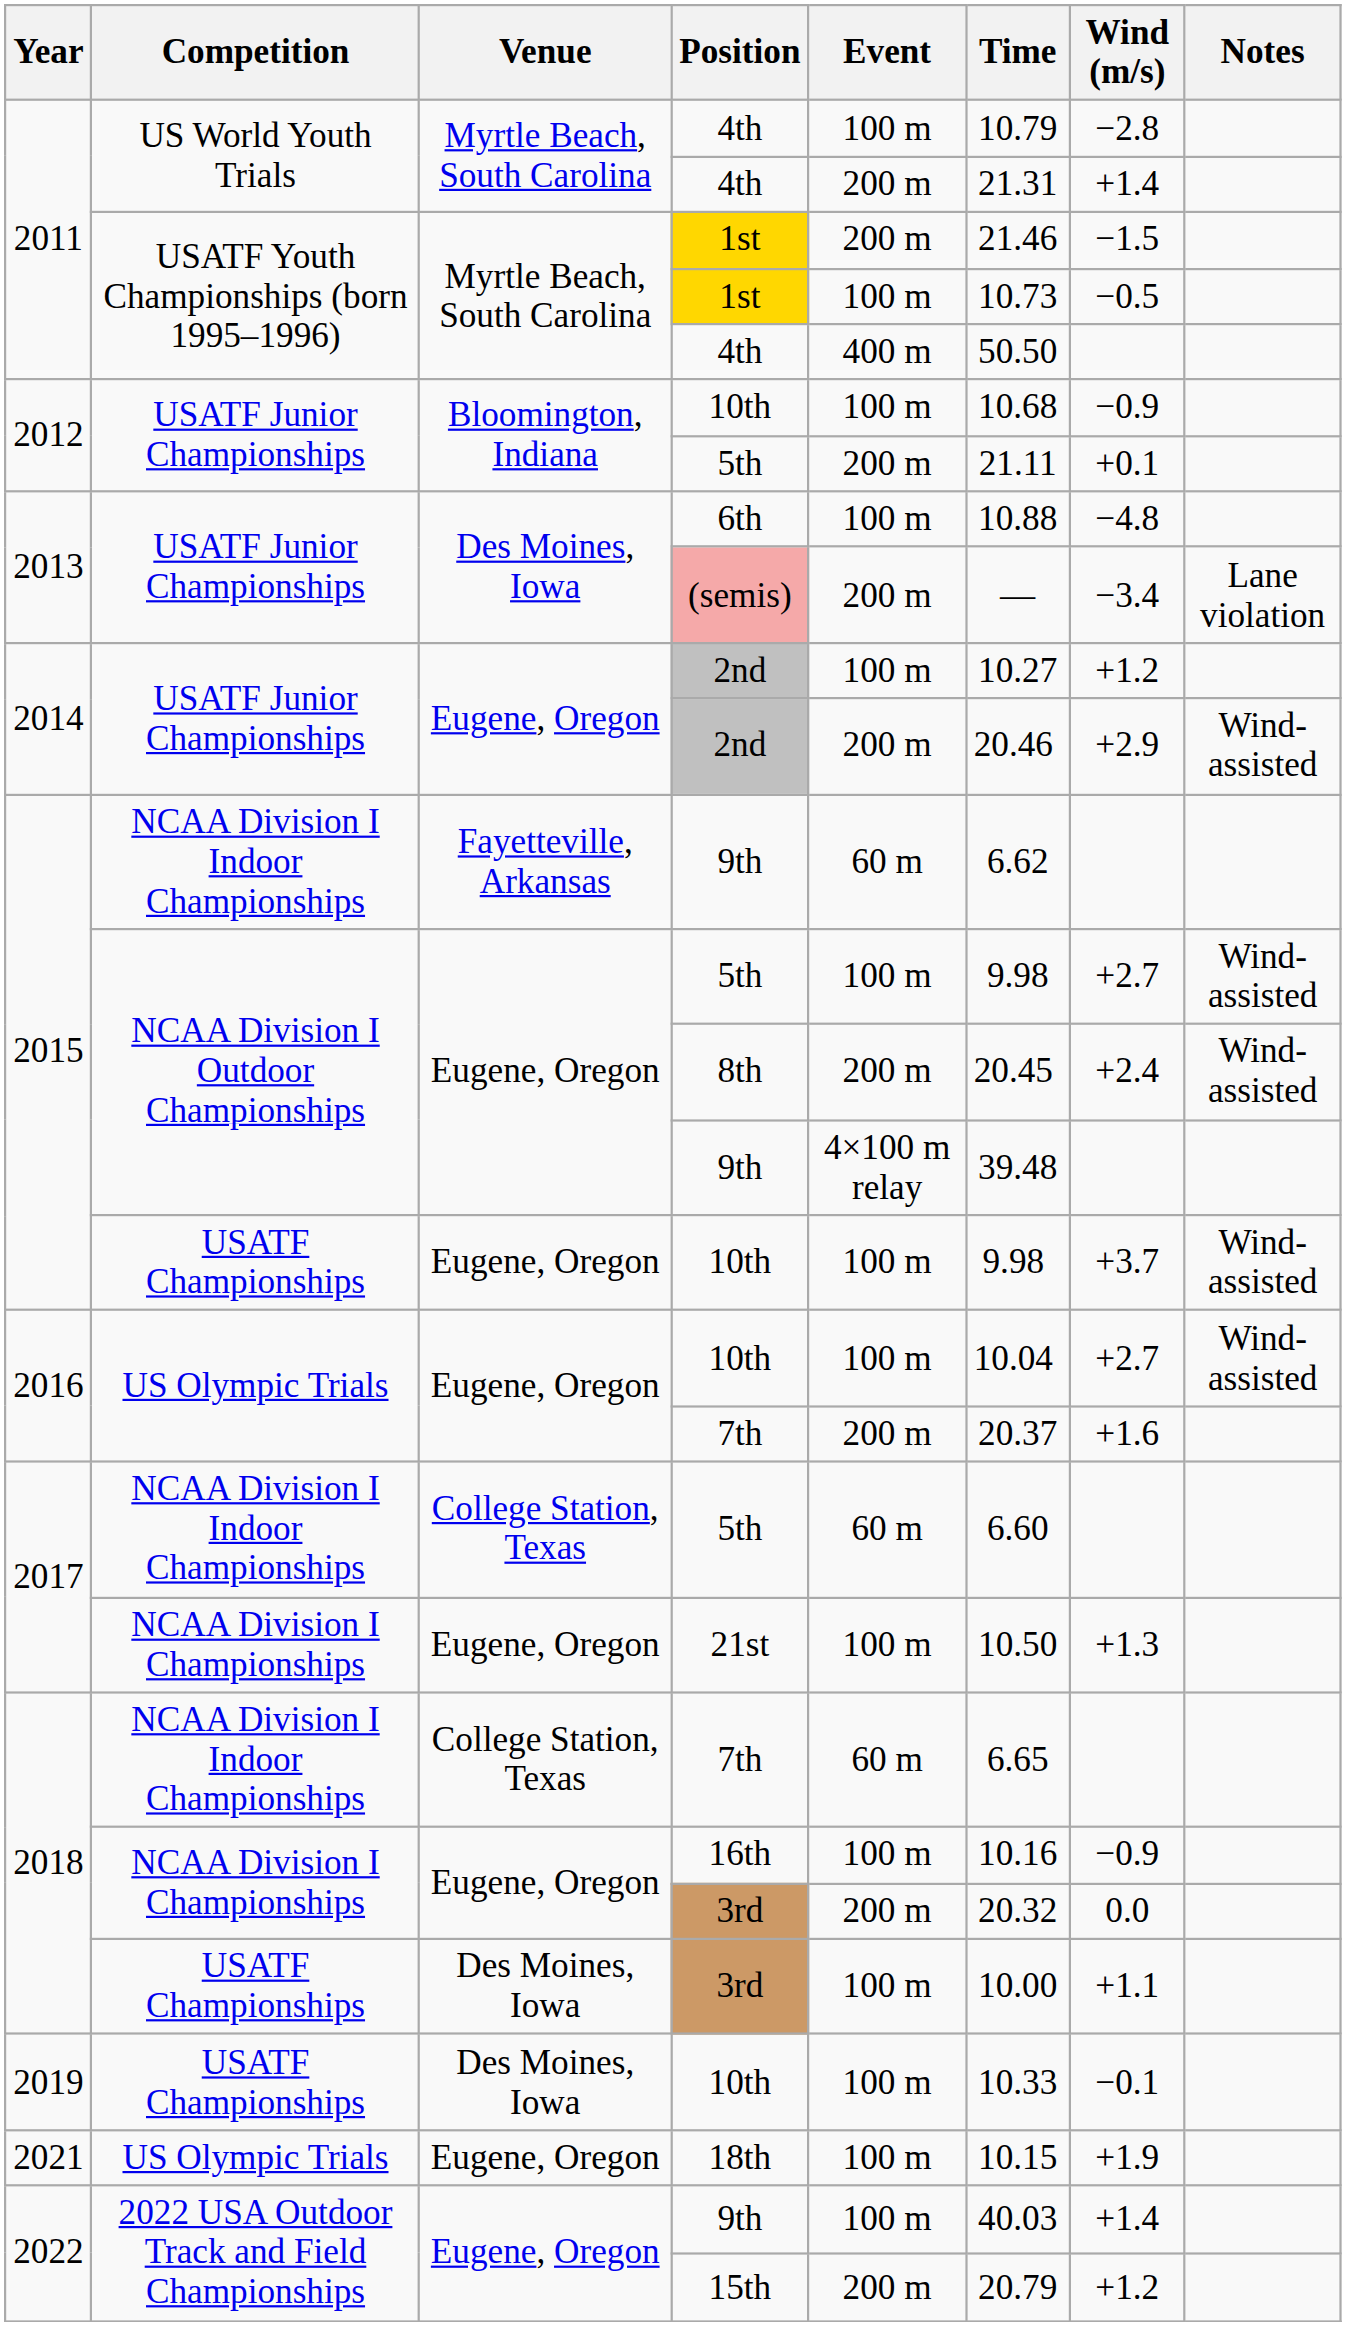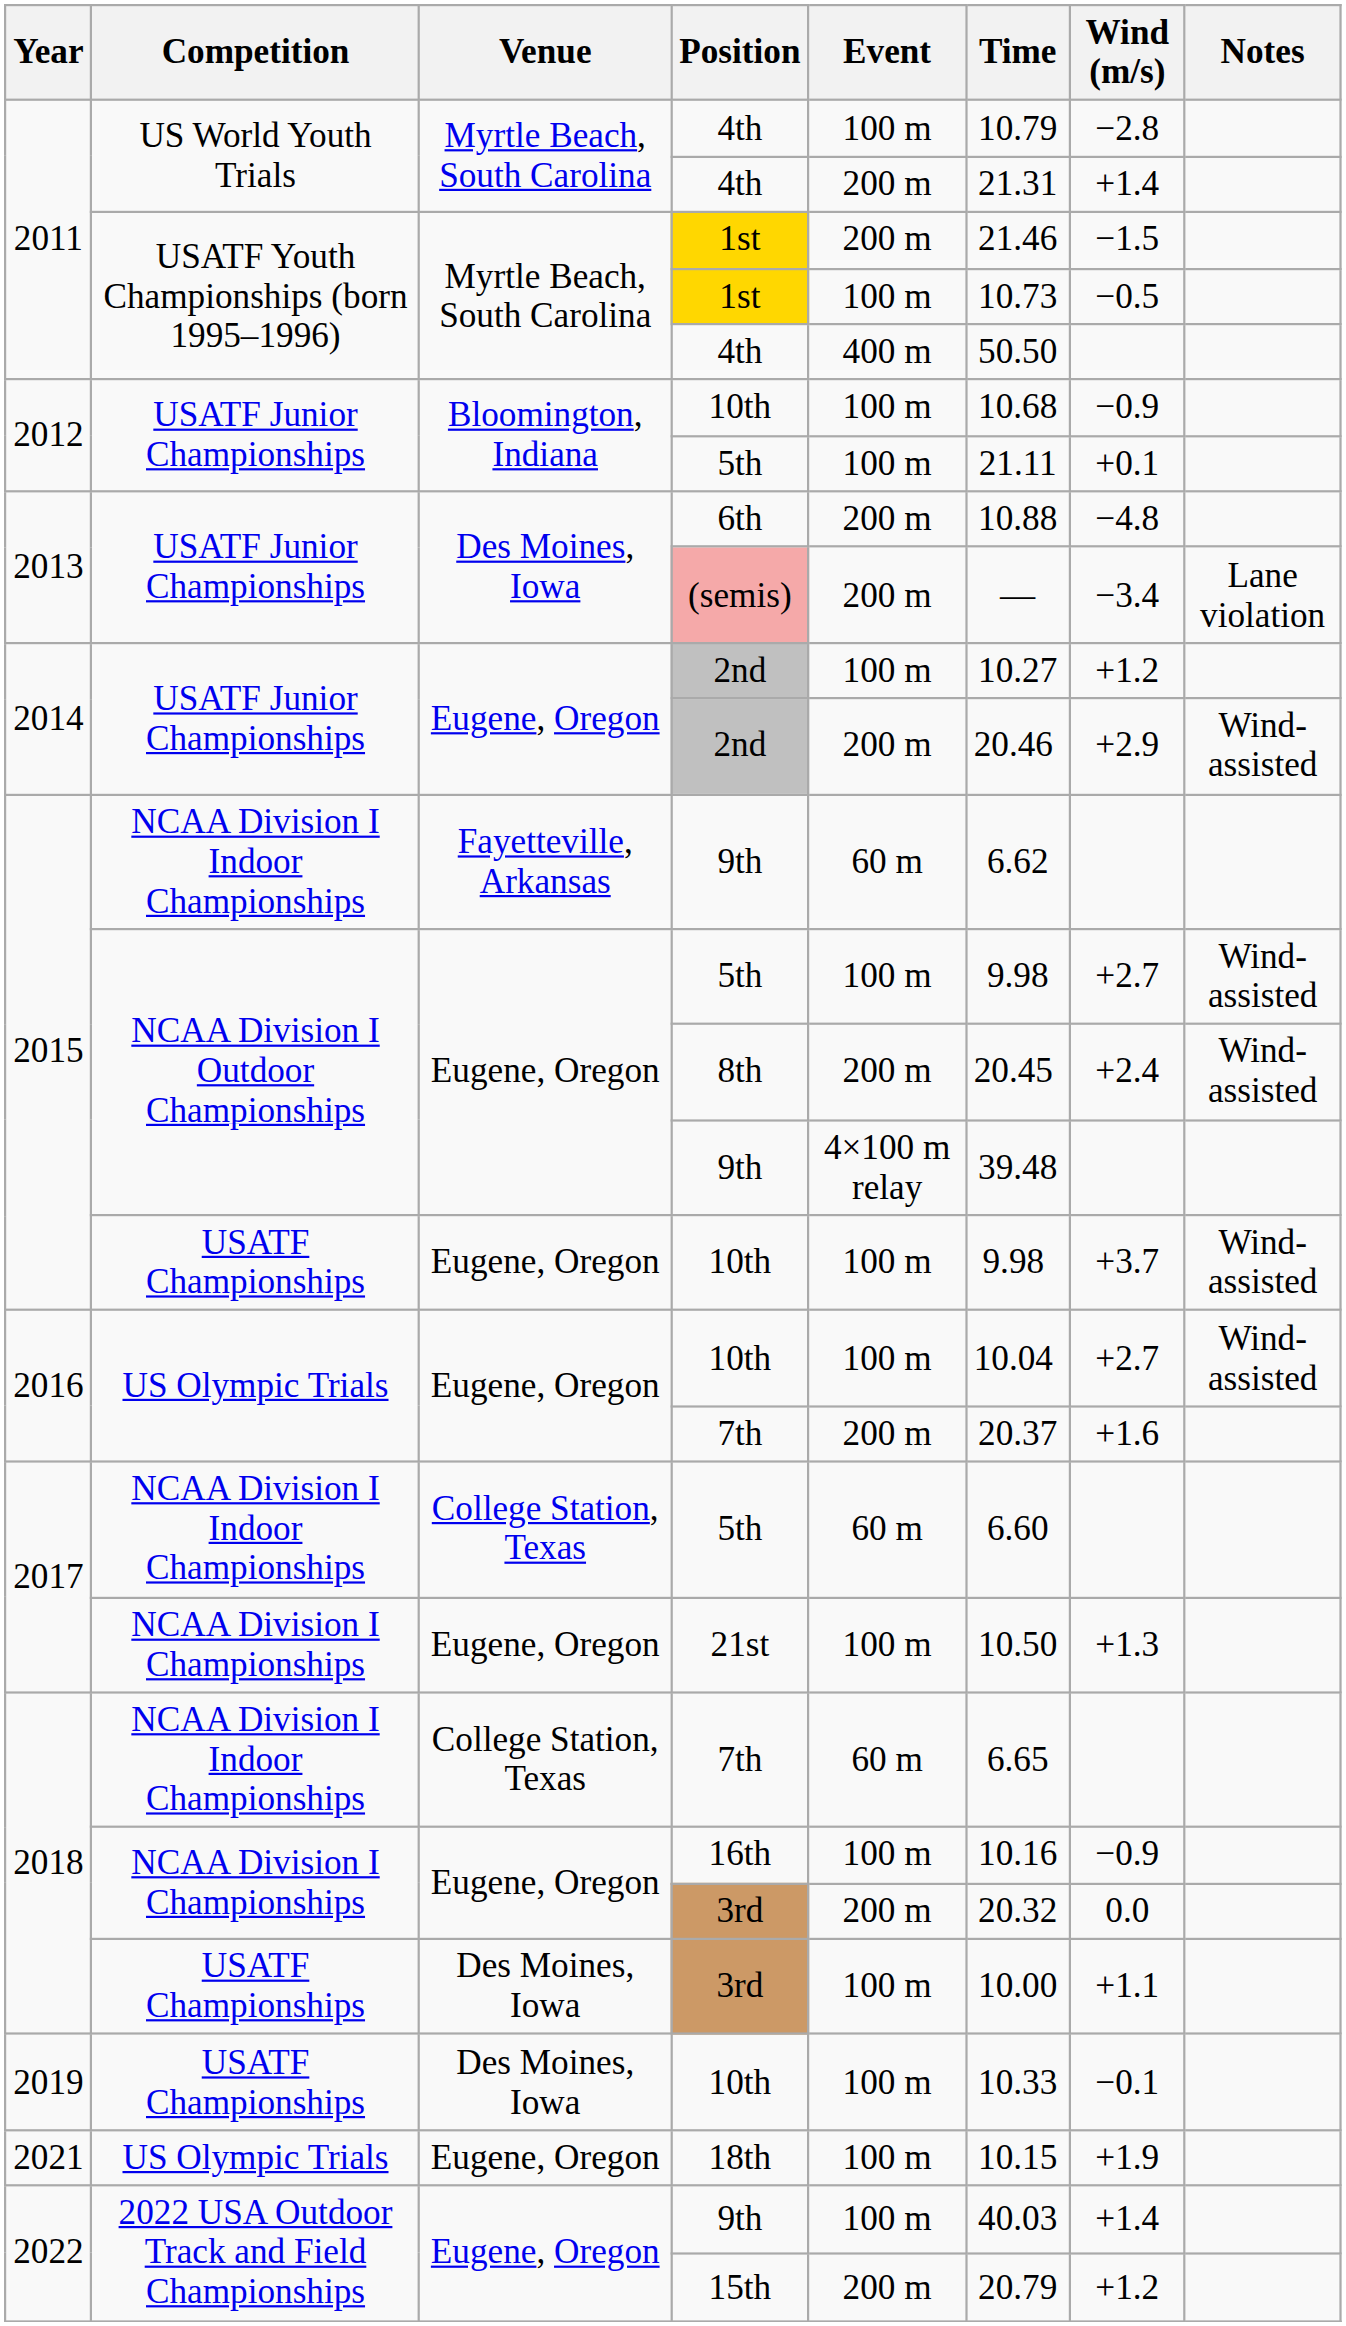 <table class="wikitable sortable" style=text-align:center>
 <tr>
 <th>Year</th>
 <th>Competition</th>
 <th>Venue</th>
 <th>Position</th>
 <th>Event</th>
 <th>Time</th>
 <th>Wind (m/s)</th>
 <th>Notes</th>
 </tr>
 <tr>
 <td rowspan=5>2011</td>
 <td rowspan=2>US World Youth Trials</td>
 <td rowspan=2><a href='#'>Myrtle Beach</a>, <a href='#'>South Carolina</a></td>
 <td>4th</td>
 <td>100 m</td>
 <td>10.79</td>
 <td>−2.8</td>
 <td></td>
 </tr>
 <tr>
 <td>4th</td>
 <td>200 m</td>
 <td>21.31</td>
 <td>+1.4</td>
 <td></td>
 </tr>
 <tr>
 <td rowspan=3>USATF Youth Championships (born 1995–1996)</td>
 <td rowspan=3>Myrtle Beach, South Carolina</td>
 <td bgcolor=gold>1st</td>
 <td>200 m</td>
 <td>21.46</td>
 <td>−1.5</td>
 <td></td>
 </tr>
 <tr>
 <td bgcolor=gold>1st</td>
 <td>100 m</td>
 <td>10.73</td>
 <td>−0.5</td>
 <td></td>
 </tr>
 <tr>
 <td>4th</td>
 <td>400 m</td>
 <td>50.50</td>
 <td></td>
 <td></td>
 </tr>
 <tr>
 <td rowspan=2>2012</td>
 <td rowspan=2><a href='#'>USATF Junior Championships</a></td>
 <td rowspan=2><a href='#'>Bloomington</a>, <a href='#'>Indiana</a></td>
 <td>10th</td>
 <td>100 m</td>
 <td>10.68</td>
 <td>−0.9</td>
 <td></td>
 </tr>
 <tr>
 <td>5th</td>
-<td>200 m</td>
+<td>100 m</td>
 <td>21.11</td>
 <td>+0.1</td>
 <td></td>
 </tr>
 <tr>
 <td rowspan=2>2013</td>
 <td rowspan=2><a href='#'>USATF Junior Championships</a></td>
 <td rowspan=2><a href='#'>Des Moines</a>, <a href='#'>Iowa</a></td>
 <td>6th</td>
-<td>100 m</td>
+<td>200 m</td>
 <td>10.88</td>
 <td>−4.8</td>
 <td></td>
 </tr>
 <tr>
 <td data-sort-value="9th DQ" bgcolor=f5a9a9> (semis)</td>
 <td>200 m</td>
 <td data-sort-value=999.99>—</td>
 <td>−3.4</td>
 <td>Lane violation</td>
 </tr>
 <tr>
 <td rowspan=2>2014</td>
 <td rowspan=2><a href='#'>USATF Junior Championships</a></td>
 <td rowspan=2><a href='#'>Eugene</a>, <a href='#'>Oregon</a></td>
 <td bgcolor=silver>2nd</td>
 <td>100 m</td>
 <td>10.27</td>
 <td>+1.2</td>
 <td></td>
 </tr>
 <tr>
 <td bgcolor=silver>2nd</td>
 <td>200 m</td>
 <td>20.46 </td>
 <td>+2.9</td>
 <td>Wind-assisted</td>
 </tr>
 <tr>
 <td rowspan=5>2015</td>
 <td><a href='#'>NCAA Division I Indoor Championships</a></td>
 <td><a href='#'>Fayetteville</a>, <a href='#'>Arkansas</a></td>
 <td>9th</td>
 <td>60 m</td>
 <td>6.62</td>
 <td></td>
 <td></td>
 </tr>
 <tr>
 <td rowspan=3><a href='#'>NCAA Division I Outdoor Championships</a></td>
 <td rowspan=3>Eugene, Oregon</td>
 <td>5th</td>
 <td>100 m</td>
 <td>9.98 </td>
 <td>+2.7</td>
 <td>Wind-assisted</td>
 </tr>
 <tr>
 <td>8th</td>
 <td>200 m</td>
 <td>20.45 </td>
 <td>+2.4</td>
 <td>Wind-assisted</td>
 </tr>
 <tr>
 <td>9th</td>
 <td data-sort-value="400 relay">4×100 m relay</td>
 <td>39.48</td>
 <td></td>
 <td></td>
 </tr>
 <tr>
 <td><a href='#'>USATF Championships</a></td>
 <td>Eugene, Oregon</td>
 <td>10th</td>
 <td>100 m</td>
 <td>9.98 </td>
 <td>+3.7</td>
 <td>Wind-assisted</td>
 </tr>
 <tr>
 <td rowspan=2>2016</td>
 <td rowspan=2><a href='#'>US Olympic Trials</a></td>
 <td rowspan=2>Eugene, Oregon</td>
 <td>10th</td>
 <td>100 m</td>
 <td>10.04 </td>
 <td>+2.7</td>
 <td>Wind-assisted</td>
 </tr>
 <tr>
 <td>7th</td>
 <td>200 m</td>
 <td>20.37</td>
 <td>+1.6</td>
 <td></td>
 </tr>
 <tr>
 <td rowspan=2>2017</td>
 <td><a href='#'>NCAA Division I Indoor Championships</a></td>
 <td><a href='#'>College Station</a>, <a href='#'>Texas</a></td>
 <td>5th</td>
 <td>60 m</td>
 <td>6.60</td>
 <td></td>
 <td></td>
 </tr>
 <tr>
 <td><a href='#'>NCAA Division I Championships</a></td>
 <td>Eugene, Oregon</td>
 <td>21st</td>
 <td>100 m</td>
 <td>10.50</td>
 <td>+1.3</td>
 <td></td>
 </tr>
 <tr>
 <td rowspan=4>2018</td>
 <td><a href='#'>NCAA Division I Indoor Championships</a></td>
 <td>College Station, Texas</td>
 <td>7th</td>
 <td>60 m</td>
 <td>6.65</td>
 <td></td>
 <td></td>
 </tr>
 <tr>
 <td rowspan=2><a href='#'>NCAA Division I Championships</a></td>
 <td rowspan=2>Eugene, Oregon</td>
 <td>16th</td>
 <td>100 m</td>
 <td>10.16</td>
 <td>−0.9</td>
 <td></td>
 </tr>
 <tr>
 <td bgcolor=cc9966>3rd</td>
 <td>200 m</td>
 <td>20.32</td>
 <td>0.0</td>
 <td></td>
 </tr>
 <tr>
 <td><a href='#'>USATF Championships</a></td>
 <td>Des Moines, Iowa</td>
 <td bgcolor=cc9966>3rd</td>
 <td>100 m</td>
 <td>10.00</td>
 <td>+1.1</td>
 <td></td>
 </tr>
 <tr>
 <td>2019</td>
 <td><a href='#'>USATF Championships</a></td>
 <td>Des Moines, Iowa</td>
 <td>10th</td>
 <td>100 m</td>
 <td>10.33</td>
 <td>−0.1</td>
 <td></td>
 </tr>
 <tr>
 <td>2021</td>
 <td><a href='#'>US Olympic Trials</a></td>
 <td>Eugene, Oregon</td>
 <td>18th</td>
 <td>100 m</td>
 <td>10.15</td>
 <td>+1.9</td>
 <td></td>
 </tr>
 <tr>
 <td rowspan=2>2022</td>
 <td rowspan=2><a href='#'>2022 USA Outdoor Track and Field Championships</a></td>
 <td rowspan=2><a href='#'>Eugene</a>, <a href='#'>Oregon</a></td>
 <td>9th</td>
 <td>100 m</td>
 <td>40.03</td>
 <td>+1.4</td>
 <td></td>
 </tr>
 <tr>
 <td>15th</td>
 <td>200 m</td>
 <td>20.79</td>
 <td>+1.2</td>
 <td></td>
 </tr>
 <tr>
 </tr>
 </table>
